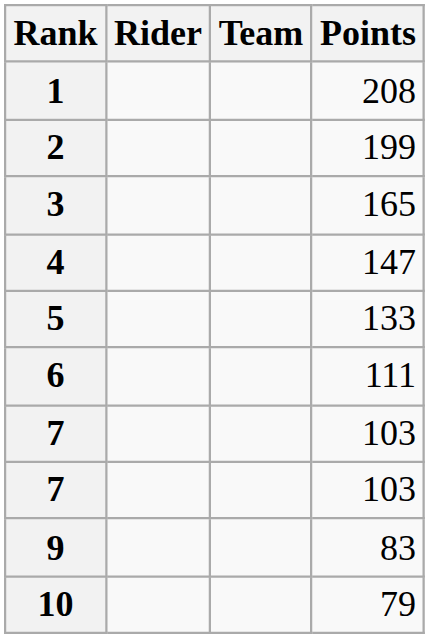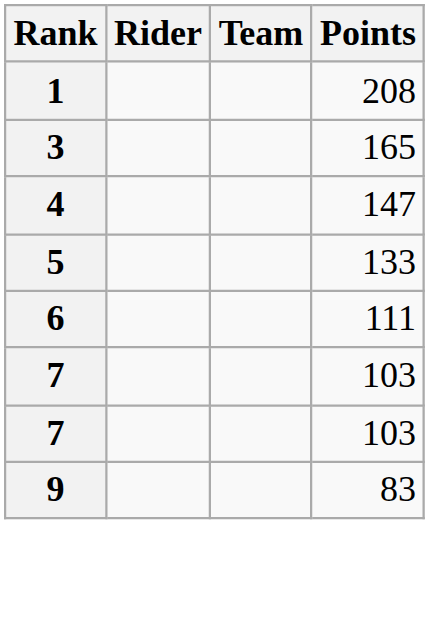 <table class="wikitable">
 <tr>
 <th scope="col">Rank</th>
 <th scope="col">Rider</th>
 <th scope="col">Team</th>
 <th scope="col">Points</th>
 </tr>
 <tr>
 <th scope="row">1</th>
 <td></td>
 <td></td>
 <td style="text-align:right;">208</td>
-</tr>
-<tr>
-<th scope="row">2</th>
-<td></td>
-<td></td>
-<td style="text-align:right;">199</td>
 </tr>
 <tr>
 <th scope="row">3</th>
 <td></td>
 <td></td>
 <td style="text-align:right;">165</td>
 </tr>
 <tr>
 <th scope="row">4</th>
 <td></td>
 <td></td>
 <td style="text-align:right;">147</td>
 </tr>
 <tr>
 <th scope="row">5</th>
 <td></td>
 <td></td>
 <td style="text-align:right;">133</td>
 </tr>
 <tr>
 <th scope="row">6</th>
 <td></td>
 <td></td>
 <td style="text-align:right;">111</td>
 </tr>
 <tr>
 <th scope="row">7</th>
 <td></td>
 <td></td>
 <td style="text-align:right;">103</td>
 </tr>
 <tr>
 <th scope="row">7</th>
 <td></td>
 <td></td>
 <td style="text-align:right;">103</td>
 </tr>
 <tr>
 <th scope="row">9</th>
 <td></td>
 <td></td>
 <td style="text-align:right;">83</td>
 </tr>
-<tr>
-<th scope="row">10</th>
-<td></td>
-<td></td>
-<td style="text-align:right;">79</td>
-</tr>
 </table>
